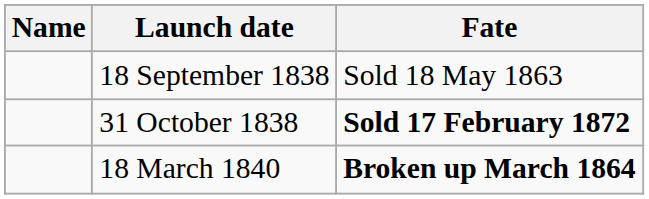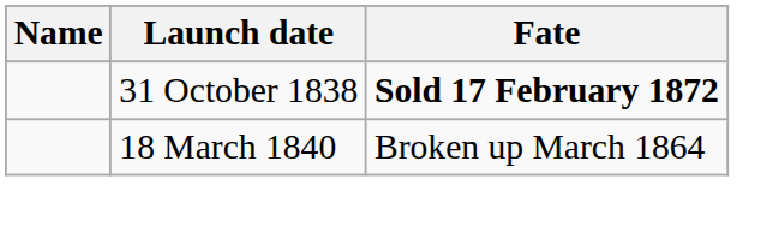 <table class="wikitable">
 <tr>
 <th>Name</th>
 <th>Launch date</th>
 <th>Fate</th>
-</tr>
-<tr>
-<td></td>
-<td>18 September 1838</td>
-<td>Sold  18 May 1863</td>
 </tr>
 <tr>
 <td></td>
 <td>31 October 1838</td>
 <td><strong>Sold 17 February 1872</strong></td>
 </tr>
 <tr>
 <td></td>
 <td>18 March 1840</td>
-<td><strong>Broken up March 1864</strong></td>
+<td>Broken up March 1864</td>
 </tr>
 </table>
